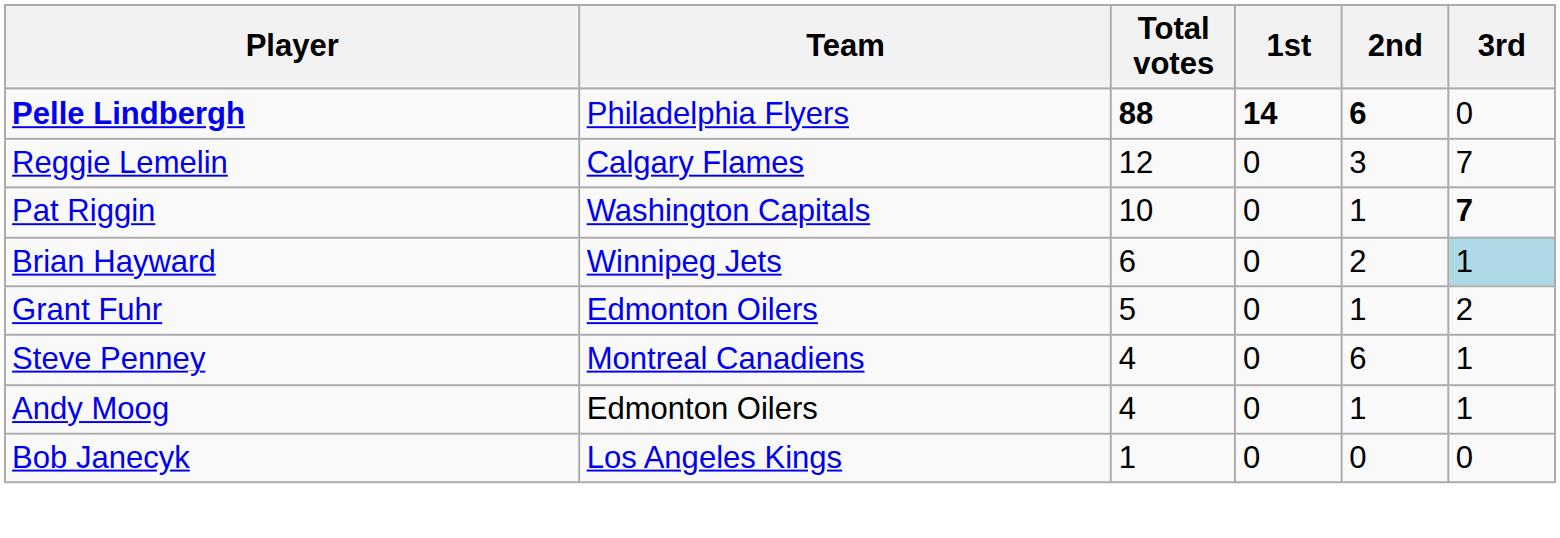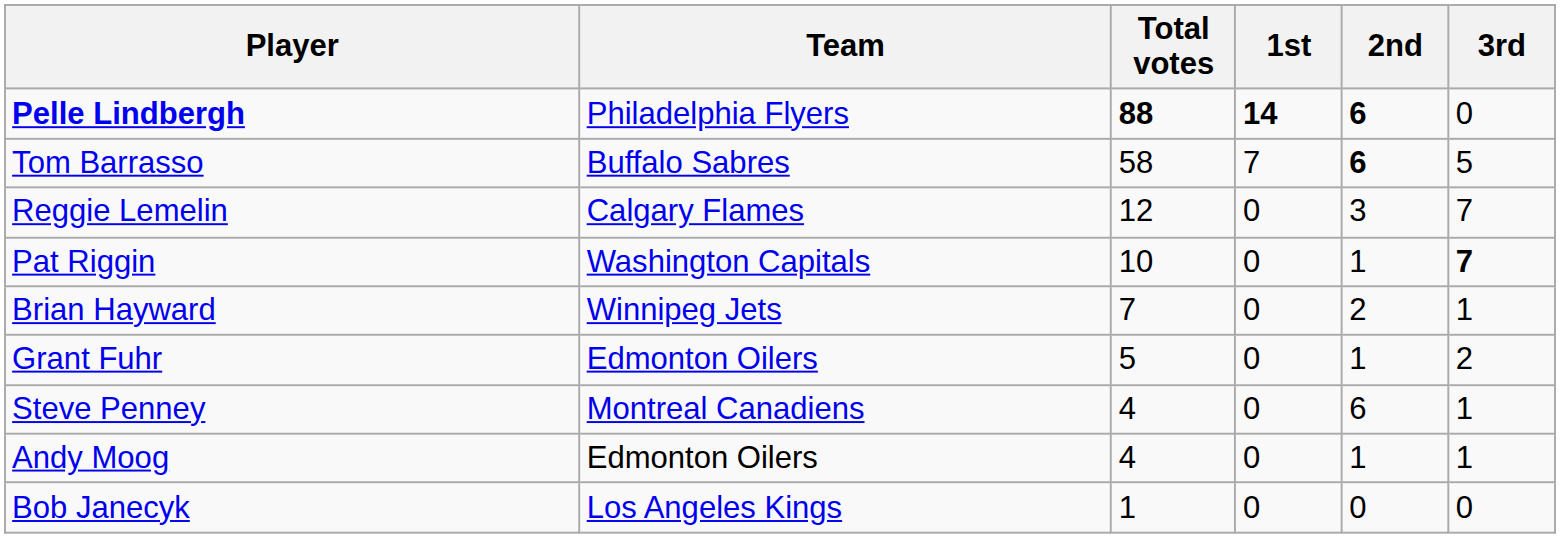 <table class="wikitable" style="width:50em">
 <tr>
 <th bgcolor="#DDDDFF" width="27%">Player</th>
 <th bgcolor="#DDDDFF" width="25%">Team</th>
 <th bgcolor="#DDDDFF" width="5%">Total votes</th>
 <th bgcolor="#DDDDFF" width="5%">1st</th>
 <th bgcolor="#DDDDFF" width="5%">2nd</th>
 <th bgcolor="#DDDDFF" width="5%">3rd</th>
 </tr>
 <tr>
 <td><strong><a href='#'>Pelle Lindbergh</a></strong></td>
 <td><a href='#'>Philadelphia Flyers</a></td>
 <td><strong>88</strong></td>
 <td><strong>14</strong></td>
 <td><strong>6</strong></td>
 <td>0</td>
+</tr>
+<tr>
+<td><a href='#'>Tom Barrasso</a></td>
+<td><a href='#'>Buffalo Sabres</a></td>
+<td>58</td>
+<td>7</td>
+<td><strong>6</strong></td>
+<td>5</td>
 </tr>
 <tr>
 <td><a href='#'>Reggie Lemelin</a></td>
 <td><a href='#'>Calgary Flames</a></td>
 <td>12</td>
 <td>0</td>
 <td>3</td>
 <td>7</td>
 </tr>
 <tr>
 <td><a href='#'>Pat Riggin</a></td>
 <td><a href='#'>Washington Capitals</a></td>
 <td>10</td>
 <td>0</td>
 <td>1</td>
 <td><strong>7</strong></td>
 </tr>
 <tr>
 <td><a href='#'>Brian Hayward</a></td>
 <td><a href='#'>Winnipeg Jets</a></td>
-<td>6</td>
+<td>7</td>
 <td>0</td>
 <td>2</td>
-<td style="background: lightblue;">1</td>
+<td>1</td>
 </tr>
 <tr>
 <td><a href='#'>Grant Fuhr</a></td>
 <td><a href='#'>Edmonton Oilers</a></td>
 <td>5</td>
 <td>0</td>
 <td>1</td>
 <td>2</td>
 </tr>
 <tr>
 <td><a href='#'>Steve Penney</a></td>
 <td><a href='#'>Montreal Canadiens</a></td>
 <td>4</td>
 <td>0</td>
 <td>6</td>
 <td>1</td>
 </tr>
 <tr>
 <td><a href='#'>Andy Moog</a></td>
 <td>Edmonton Oilers</td>
 <td>4</td>
 <td>0</td>
 <td>1</td>
 <td>1</td>
 </tr>
 <tr>
 <td><a href='#'>Bob Janecyk</a></td>
 <td><a href='#'>Los Angeles Kings</a></td>
 <td>1</td>
 <td>0</td>
 <td>0</td>
 <td>0</td>
 </tr>
 </table>
